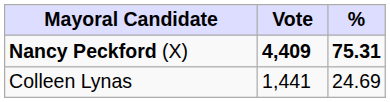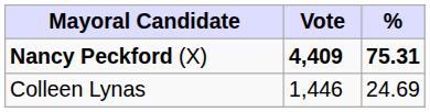 <table class="wikitable">
 <tr>
 <th style="background:#ddf; width:200px;">Mayoral Candidate</th>
 <th style="background:#ddf; width:50px;">Vote</th>
 <th style="background:#ddf; width:30px;">%</th>
 </tr>
 <tr>
 <td><strong>Nancy Peckford</strong> (X)</td>
 <td><strong>4,409</strong></td>
 <td><strong>75.31</strong></td>
 </tr>
 <tr>
 <td>Colleen Lynas</td>
-<td>1,441</td>
+<td>1,446</td>
 <td>24.69</td>
 </tr>
 </table>
